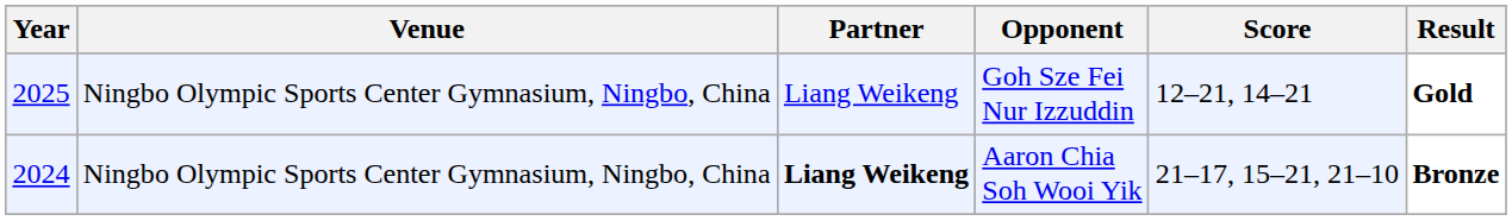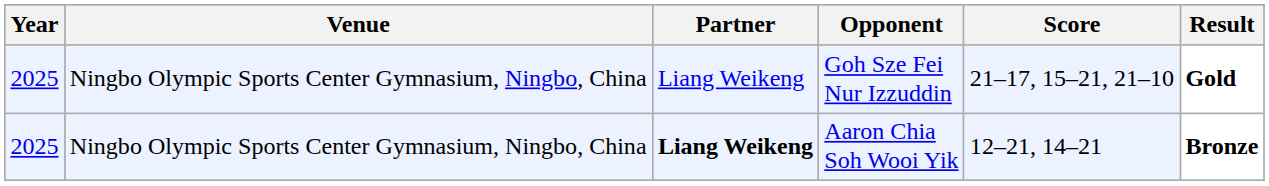 <table class="sortable wikitable" style="font-size: 90%;">
 <tr>
 <th>Year</th>
 <th>Venue</th>
 <th>Partner</th>
 <th>Opponent</th>
 <th>Score</th>
 <th>Result</th>
 </tr>
 <tr style="background:#ECF2FF">
 <td align="center"><a href='#'>2025</a></td>
 <td align="left">Ningbo Olympic Sports Center Gymnasium, <a href='#'>Ningbo</a>, China</td>
 <td align="left"> <a href='#'>Liang Weikeng</a></td>
 <td align="left"> <a href='#'>Goh Sze Fei</a><br> <a href='#'>Nur Izzuddin</a></td>
-<td align="left">12–21, 14–21</td>
+<td align="left">21–17, 15–21, 21–10</td>
 <td style="text-align:left; background:white"> <strong>Gold</strong></td>
 </tr>
 <tr style="background:#ECF2FF">
-<td align="center"><a href='#'>2024</a></td>
+<td align="center"><a href='#'>2025</a></td>
 <td align="left">Ningbo Olympic Sports Center Gymnasium, Ningbo, China</td>
 <td align="left"><strong> Liang Weikeng</strong></td>
 <td align="left"> <a href='#'>Aaron Chia</a><br> <a href='#'>Soh Wooi Yik</a></td>
-<td align="left">21–17, 15–21, 21–10</td>
+<td align="left">12–21, 14–21</td>
 <td style="text-align:left; background: white"> <strong>Bronze</strong></td>
 </tr>
 </table>
